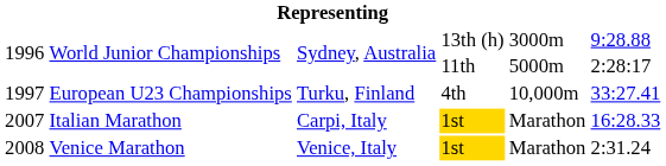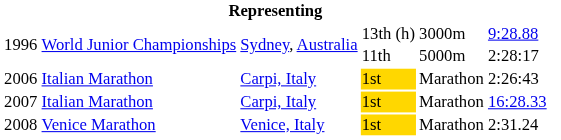 <table>
 <tr>
 <th colspan="6">Representing </th>
 </tr>
 <tr>
 <td rowspan=2>1996</td>
 <td rowspan=2><a href='#'>World Junior Championships</a></td>
 <td rowspan=2><a href='#'>Sydney</a>, <a href='#'>Australia</a></td>
 <td>13th (h)</td>
 <td>3000m</td>
 <td><a href='#'>9:28.88</a></td>
 </tr>
 <tr>
 <td>11th</td>
 <td>5000m</td>
 <td>2:28:17</td>
 </tr>
 <tr>
-<td>1997</td>
-<td><a href='#'>European U23 Championships</a></td>
-<td><a href='#'>Turku</a>, <a href='#'>Finland</a></td>
-<td>4th</td>
-<td>10,000m</td>
-<td><a href='#'>33:27.41</a></td>
+<td>2006</td>
+<td><a href='#'>Italian Marathon</a></td>
+<td><a href='#'>Carpi, Italy</a></td>
+<td bgcolor="gold">1st</td>
+<td>Marathon</td>
+<td>2:26:43</td>
 </tr>
 <tr>
 <td>2007</td>
 <td><a href='#'>Italian Marathon</a></td>
 <td><a href='#'>Carpi, Italy</a></td>
 <td bgcolor="gold">1st</td>
 <td>Marathon</td>
 <td><a href='#'>16:28.33</a></td>
 </tr>
 <tr>
 <td>2008</td>
 <td><a href='#'>Venice Marathon</a></td>
 <td><a href='#'>Venice, Italy</a></td>
 <td bgcolor="gold">1st</td>
 <td>Marathon</td>
 <td>2:31.24</td>
 </tr>
 </table>
